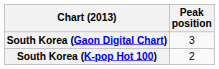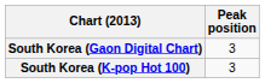 <table class="wikitable sortable plainrowheaders" style="text-align:center">
 <tr>
 <th scope="col">Chart (2013)</th>
 <th scope="col">Peak<br>position</th>
 </tr>
 <tr>
 <th scope="row">South Korea (<a href='#'>Gaon Digital Chart</a>)</th>
 <td>3</td>
 </tr>
 <tr>
 <th scope="row">South Korea (<a href='#'>K-pop Hot 100</a>)</th>
-<td>2</td>
+<td>3</td>
 </tr>
 </table>
